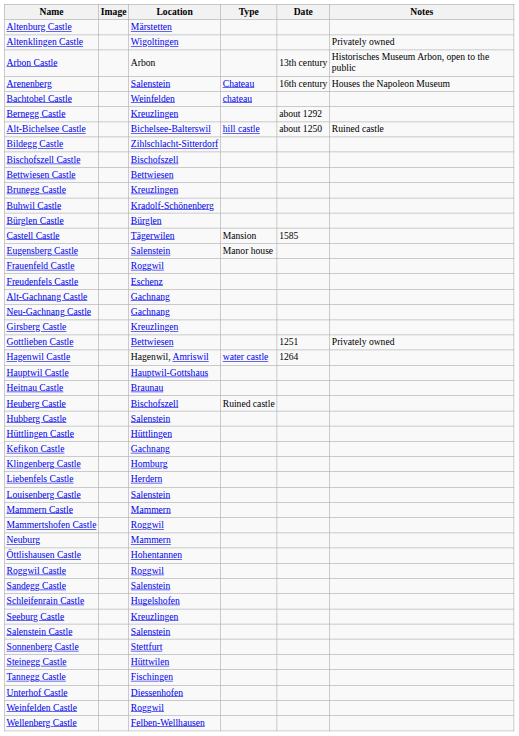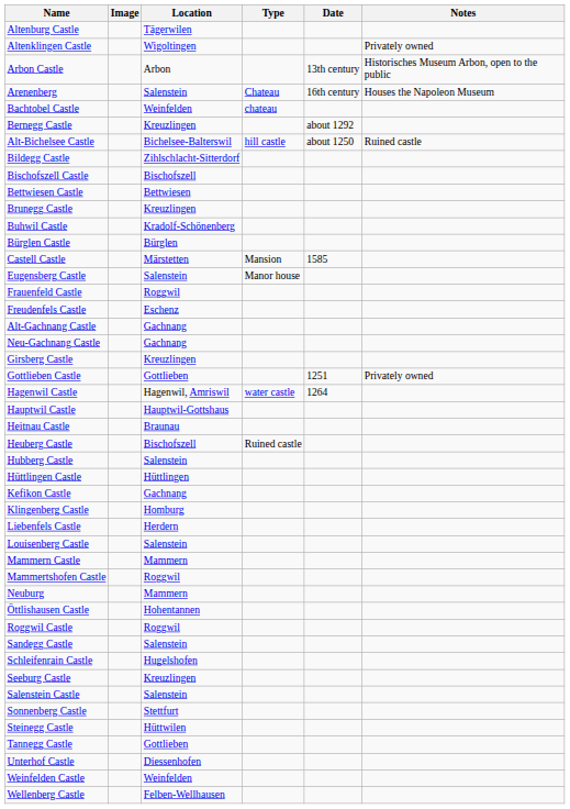 <table class="wikitable sortable" style="text-align:left; margin-left: auto; margin-right: auto; border: none; width:500">
 <tr>
 <th>Name</th>
 <th class="unsortable">Image</th>
 <th>Location</th>
 <th>Type</th>
 <th>Date</th>
 <th class="unsortable" style="width: 300px;">Notes</th>
 </tr>
 <tr>
 <td><a href='#'>Altenburg Castle</a></td>
 <td></td>
-<td><a href='#'>Märstetten</a></td>
+<td><a href='#'>Tägerwilen</a><br></td>
 <td></td>
 <td></td>
 <td></td>
 </tr>
 <tr>
 <td><a href='#'>Altenklingen Castle</a></td>
 <td></td>
 <td><a href='#'>Wigoltingen</a><br></td>
 <td></td>
 <td></td>
 <td>Privately owned</td>
 </tr>
 <tr>
 <td><a href='#'>Arbon Castle</a></td>
 <td></td>
 <td>Arbon<br></td>
 <td></td>
 <td data-sort-value=1250>13th century</td>
 <td>Historisches Museum Arbon, open to the public</td>
 </tr>
 <tr>
 <td><a href='#'>Arenenberg</a></td>
 <td></td>
 <td><a href='#'>Salenstein</a><br></td>
 <td><a href='#'>Chateau</a></td>
 <td data-sort-value=1550>16th century</td>
 <td>Houses the Napoleon Museum</td>
 </tr>
 <tr>
 <td><a href='#'>Bachtobel Castle</a></td>
 <td></td>
 <td><a href='#'>Weinfelden</a><br></td>
 <td><a href='#'>chateau</a></td>
 <td></td>
 <td></td>
 </tr>
 <tr>
 <td><a href='#'>Bernegg Castle</a></td>
 <td></td>
 <td><a href='#'>Kreuzlingen</a><br></td>
 <td></td>
 <td data-sort-value=1292>about 1292</td>
 <td></td>
 </tr>
 <tr>
 <td><a href='#'>Alt-Bichelsee Castle</a></td>
 <td></td>
 <td><a href='#'>Bichelsee-Balterswil</a><br></td>
 <td><a href='#'>hill castle</a></td>
 <td data-sort-value=1250>about 1250</td>
 <td>Ruined castle</td>
 </tr>
 <tr>
 <td><a href='#'>Bildegg Castle</a></td>
 <td></td>
 <td><a href='#'>Zihlschlacht-Sitterdorf</a><br></td>
 <td></td>
 <td></td>
 <td></td>
 </tr>
 <tr>
 <td><a href='#'>Bischofszell Castle</a></td>
 <td></td>
 <td><a href='#'>Bischofszell</a></td>
 <td></td>
 <td></td>
 <td></td>
 </tr>
 <tr>
 <td><a href='#'>Bettwiesen Castle</a></td>
 <td></td>
 <td><a href='#'>Bettwiesen</a><br></td>
 <td></td>
 <td></td>
 <td></td>
 </tr>
 <tr>
 <td><a href='#'>Brunegg Castle</a></td>
 <td></td>
 <td><a href='#'>Kreuzlingen</a></td>
 <td></td>
 <td></td>
 <td></td>
 </tr>
 <tr>
 <td><a href='#'>Buhwil Castle</a></td>
 <td></td>
 <td><a href='#'>Kradolf-Schönenberg</a></td>
 <td></td>
 <td></td>
 <td></td>
 </tr>
 <tr>
 <td><a href='#'>Bürglen Castle</a></td>
 <td></td>
 <td><a href='#'>Bürglen</a></td>
 <td></td>
 <td></td>
 <td></td>
 </tr>
 <tr>
 <td><a href='#'>Castell Castle</a></td>
 <td></td>
-<td><a href='#'>Tägerwilen</a><br></td>
+<td><a href='#'>Märstetten</a></td>
 <td>Mansion</td>
 <td>1585</td>
 <td></td>
 </tr>
 <tr>
 <td><a href='#'>Eugensberg Castle</a></td>
 <td></td>
 <td><a href='#'>Salenstein</a><br></td>
 <td>Manor house</td>
 <td></td>
 <td></td>
 </tr>
 <tr>
 <td><a href='#'>Frauenfeld Castle</a></td>
 <td></td>
 <td><a href='#'>Roggwil</a></td>
 <td></td>
 <td></td>
 <td></td>
 </tr>
 <tr>
 <td><a href='#'>Freudenfels Castle</a></td>
 <td></td>
 <td><a href='#'>Eschenz</a><br></td>
 <td></td>
 <td></td>
 <td></td>
 </tr>
 <tr>
 <td><a href='#'>Alt-Gachnang Castle</a></td>
 <td></td>
 <td><a href='#'>Gachnang</a></td>
 <td></td>
 <td></td>
 <td></td>
 </tr>
 <tr>
 <td><a href='#'>Neu-Gachnang Castle</a></td>
 <td></td>
 <td><a href='#'>Gachnang</a></td>
 <td></td>
 <td></td>
 <td></td>
 </tr>
 <tr>
 <td><a href='#'>Girsberg Castle</a></td>
 <td></td>
 <td><a href='#'>Kreuzlingen</a></td>
 <td></td>
 <td></td>
 <td></td>
 </tr>
 <tr>
 <td><a href='#'>Gottlieben Castle</a></td>
 <td></td>
-<td><a href='#'>Bettwiesen</a><br></td>
+<td><a href='#'>Gottlieben</a><br></td>
 <td></td>
 <td>1251</td>
 <td>Privately owned</td>
 </tr>
 <tr>
 <td><a href='#'>Hagenwil Castle</a></td>
 <td></td>
 <td>Hagenwil, <a href='#'>Amriswil</a><br></td>
 <td><a href='#'>water castle</a></td>
 <td>1264</td>
 <td></td>
 </tr>
 <tr>
 <td><a href='#'>Hauptwil Castle</a></td>
 <td></td>
 <td><a href='#'>Hauptwil-Gottshaus</a><br></td>
 <td></td>
 <td></td>
 <td></td>
 </tr>
 <tr>
 <td><a href='#'>Heitnau Castle</a></td>
 <td></td>
 <td><a href='#'>Braunau</a></td>
 <td></td>
 <td></td>
 <td></td>
 </tr>
 <tr>
 <td><a href='#'>Heuberg Castle</a></td>
 <td></td>
 <td><a href='#'>Bischofszell</a></td>
 <td>Ruined castle</td>
 <td></td>
 <td></td>
 </tr>
 <tr>
 <td><a href='#'>Hubberg Castle</a></td>
 <td></td>
 <td><a href='#'>Salenstein</a></td>
 <td></td>
 <td></td>
 <td></td>
 </tr>
 <tr>
 <td><a href='#'>Hüttlingen Castle</a></td>
 <td></td>
 <td><a href='#'>Hüttlingen</a></td>
 <td></td>
 <td></td>
 <td></td>
 </tr>
 <tr>
 <td><a href='#'>Kefikon Castle</a></td>
 <td></td>
 <td><a href='#'>Gachnang</a></td>
 <td></td>
 <td></td>
 <td></td>
 </tr>
 <tr>
 <td><a href='#'>Klingenberg Castle</a></td>
 <td></td>
 <td><a href='#'>Homburg</a></td>
 <td></td>
 <td></td>
 <td></td>
 </tr>
 <tr>
 <td><a href='#'>Liebenfels Castle</a></td>
 <td></td>
 <td><a href='#'>Herdern</a><br></td>
 <td></td>
 <td></td>
 <td></td>
 </tr>
 <tr>
 <td><a href='#'>Louisenberg Castle</a></td>
 <td></td>
 <td><a href='#'>Salenstein</a><br></td>
 <td></td>
 <td></td>
 <td></td>
 </tr>
 <tr>
 <td><a href='#'>Mammern Castle</a></td>
 <td></td>
 <td><a href='#'>Mammern</a><br></td>
 <td></td>
 <td></td>
 <td></td>
 </tr>
 <tr>
 <td><a href='#'>Mammertshofen Castle</a></td>
 <td></td>
 <td><a href='#'>Roggwil</a><br></td>
 <td></td>
 <td></td>
 <td></td>
 </tr>
 <tr>
 <td><a href='#'>Neuburg</a></td>
 <td></td>
 <td><a href='#'>Mammern</a></td>
 <td></td>
 <td></td>
 <td></td>
 </tr>
 <tr>
 <td><a href='#'>Öttlishausen Castle</a></td>
 <td></td>
 <td><a href='#'>Hohentannen</a></td>
 <td></td>
 <td></td>
 <td></td>
 </tr>
 <tr>
 <td><a href='#'>Roggwil Castle</a></td>
 <td></td>
 <td><a href='#'>Roggwil</a></td>
 <td></td>
 <td></td>
 <td></td>
 </tr>
 <tr>
 <td><a href='#'>Sandegg Castle</a></td>
 <td></td>
 <td><a href='#'>Salenstein</a></td>
 <td></td>
 <td></td>
 <td></td>
 </tr>
 <tr>
 <td><a href='#'>Schleifenrain Castle</a></td>
 <td></td>
 <td><a href='#'>Hugelshofen</a></td>
 <td></td>
 <td></td>
 <td></td>
 </tr>
 <tr>
 <td><a href='#'>Seeburg Castle</a></td>
 <td></td>
 <td><a href='#'>Kreuzlingen</a><br></td>
 <td></td>
 <td></td>
 <td></td>
 </tr>
 <tr>
 <td><a href='#'>Salenstein Castle</a></td>
 <td></td>
 <td><a href='#'>Salenstein</a></td>
 <td></td>
 <td></td>
 <td></td>
 </tr>
 <tr>
 <td><a href='#'>Sonnenberg Castle</a></td>
 <td></td>
 <td><a href='#'>Stettfurt</a><br></td>
 <td></td>
 <td></td>
 <td></td>
 </tr>
 <tr>
 <td><a href='#'>Steinegg Castle</a></td>
 <td></td>
 <td><a href='#'>Hüttwilen</a></td>
 <td></td>
 <td></td>
 <td></td>
 </tr>
 <tr>
 <td><a href='#'>Tannegg Castle</a></td>
 <td></td>
-<td><a href='#'>Fischingen</a><br></td>
+<td><a href='#'>Gottlieben</a><br></td>
 <td></td>
 <td></td>
 <td></td>
 </tr>
 <tr>
 <td><a href='#'>Unterhof Castle</a></td>
 <td></td>
 <td><a href='#'>Diessenhofen</a><br></td>
 <td></td>
 <td></td>
 <td></td>
 </tr>
 <tr>
 <td><a href='#'>Weinfelden Castle</a></td>
 <td></td>
-<td><a href='#'>Roggwil</a><br></td>
+<td><a href='#'>Weinfelden</a></td>
 <td></td>
 <td></td>
 <td></td>
 </tr>
 <tr>
 <td><a href='#'>Wellenberg Castle</a></td>
 <td></td>
 <td><a href='#'>Felben-Wellhausen</a></td>
 <td></td>
 <td></td>
 <td></td>
 </tr>
 <tr>
 </tr>
 </table>
